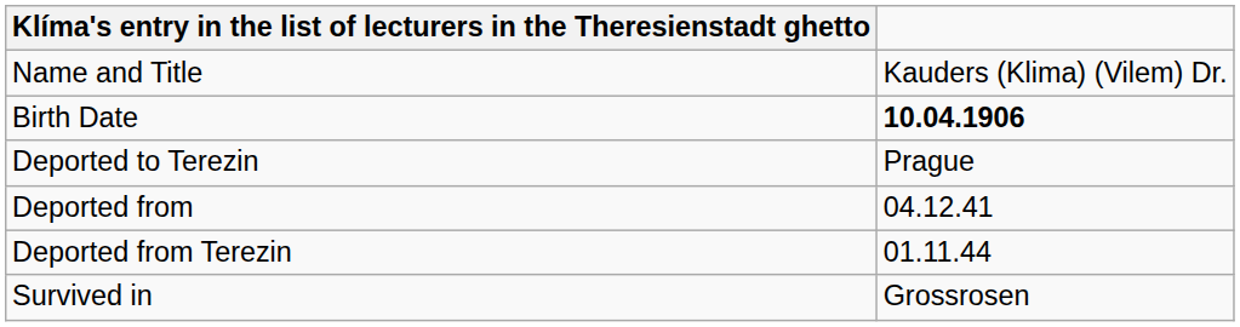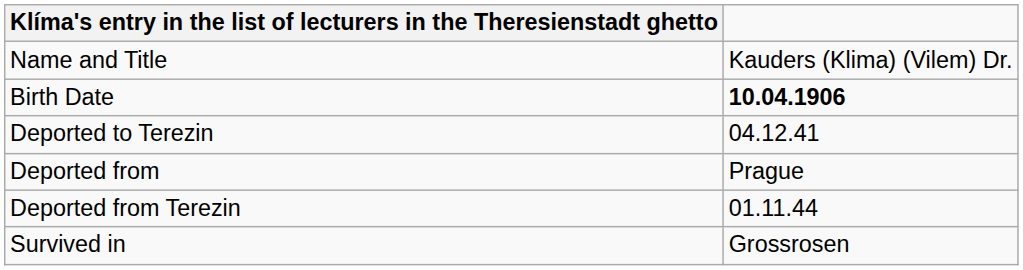 <table class="wikitable">
 <tr>
 <th>Klíma's entry in the list of lecturers in the Theresienstadt ghetto</th>
 </tr>
 <tr>
 <td>Name and Title</td>
 <td>Kauders (Klima) (Vilem) Dr.</td>
 </tr>
 <tr>
 <td>Birth Date</td>
 <td><strong>10.04.1906</strong></td>
 </tr>
 <tr>
 <td>Deported to Terezin</td>
-<td>Prague</td>
+<td>04.12.41</td>
 </tr>
 <tr>
 <td>Deported from</td>
-<td>04.12.41</td>
+<td>Prague</td>
 </tr>
 <tr>
 <td>Deported from Terezin</td>
 <td>01.11.44</td>
 </tr>
 <tr>
 <td>Survived in</td>
 <td>Grossrosen</td>
 </tr>
 </table>
